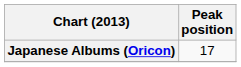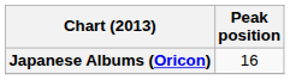 <table class="wikitable plainrowheaders" style="text-align:center">
 <tr>
 <th scope="col">Chart (2013)</th>
 <th scope="col">Peak<br>position</th>
 </tr>
 <tr>
 <th scope="row">Japanese Albums (<a href='#'>Oricon</a>)</th>
-<td>17</td>
+<td>16</td>
 </tr>
 <tr>
 </tr>
 </table>
